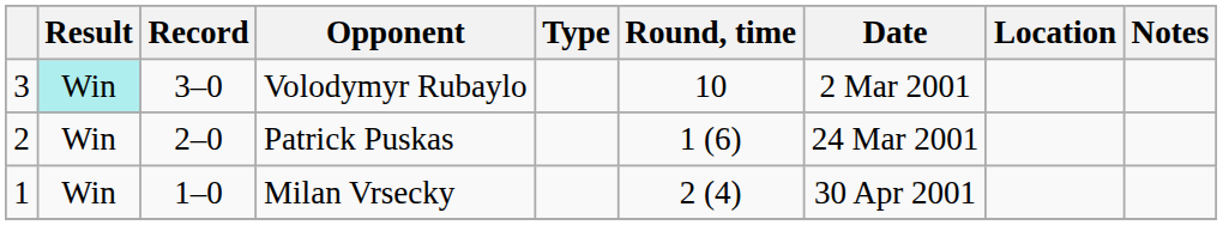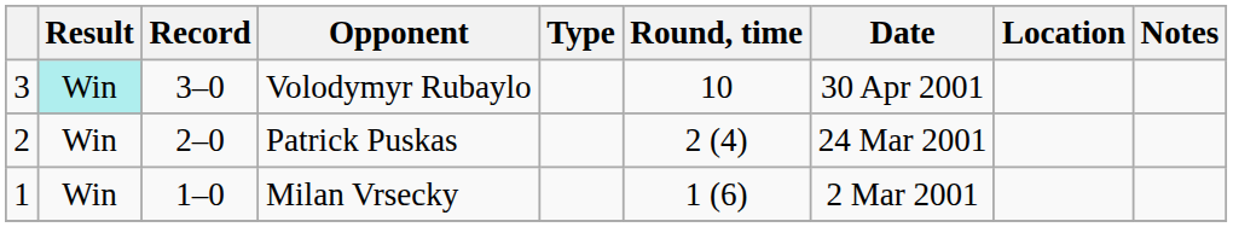 <table class="wikitable" style="text-align:center; font-size:95%">
 <tr>
 <th></th>
 <th>Result</th>
 <th>Record</th>
 <th>Opponent</th>
 <th>Type</th>
 <th>Round, time</th>
 <th>Date</th>
 <th>Location</th>
 <th>Notes</th>
 </tr>
 <tr>
 <td>3</td>
 <td style="background: paleturquoise;">Win</td>
 <td>3–0</td>
 <td style="text-align:left;">Volodymyr Rubaylo</td>
 <td></td>
 <td>10</td>
-<td>2 Mar 2001</td>
+<td>30 Apr 2001</td>
 <td style="text-align:left;"></td>
 <td style="text-align:left;"></td>
 </tr>
 <tr>
 <td>2</td>
 <td>Win</td>
 <td>2–0</td>
 <td style="text-align:left;">Patrick Puskas</td>
 <td></td>
-<td>1 (6)</td>
+<td>2 (4)</td>
 <td>24 Mar 2001</td>
 <td style="text-align:left;"></td>
 <td></td>
 </tr>
 <tr>
 <td>1</td>
 <td>Win</td>
 <td>1–0</td>
 <td style="text-align:left;">Milan Vrsecky</td>
 <td></td>
-<td>2 (4)</td>
-<td>30 Apr 2001</td>
+<td>1 (6)</td>
+<td>2 Mar 2001</td>
 <td style="text-align:left;"></td>
 <td style="text-align:left;"></td>
 </tr>
 <tr>
 </tr>
 </table>
